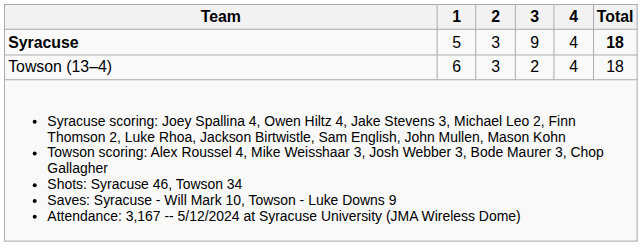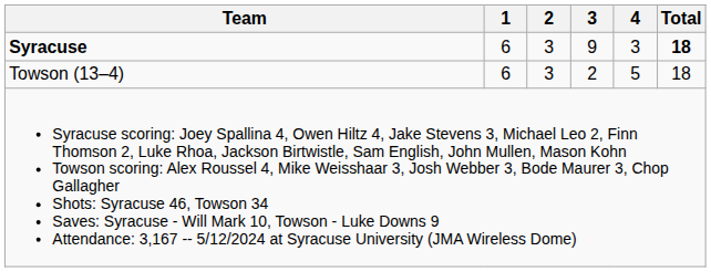 <table class="wikitable" style="text-align:center; max-width:40em">
 <tr>
 <th>Team</th>
 <th style="width:2em">1</th>
 <th style="width:2em">2</th>
 <th style="width:2em">3</th>
 <th style="width:2em">4</th>
 <th style="width:2em">Total</th>
 </tr>
 <tr>
 <td style="text-align:left"><strong>Syracuse</strong></td>
-<td>5</td>
+<td>6</td>
 <td>3</td>
 <td>9</td>
-<td>4</td>
+<td>3</td>
 <td><strong>18</strong></td>
 </tr>
 <tr>
 <td style="text-align:left">Towson (13–4)</td>
 <td>6</td>
 <td>3</td>
 <td>2</td>
-<td>4</td>
+<td>5</td>
 <td>18</td>
 </tr>
 <tr>
 <td colspan=6 style="text-align:left; font-size:88%;"><br><ul><li>Syracuse scoring: Joey Spallina 4, Owen Hiltz 4, Jake Stevens 3, Michael Leo 2, Finn Thomson 2, Luke Rhoa, Jackson Birtwistle, Sam English, John Mullen, Mason Kohn</li><li>Towson scoring: Alex Roussel 4, Mike Weisshaar 3, Josh Webber 3, Bode Maurer 3, Chop Gallagher</li><li>Shots: Syracuse 46, Towson 34</li><li>Saves: Syracuse - Will Mark 10, Towson - Luke Downs 9</li><li>Attendance: 3,167 -- 5/12/2024 at Syracuse University (JMA Wireless Dome)</li></ul></td>
 </tr>
 </table>
